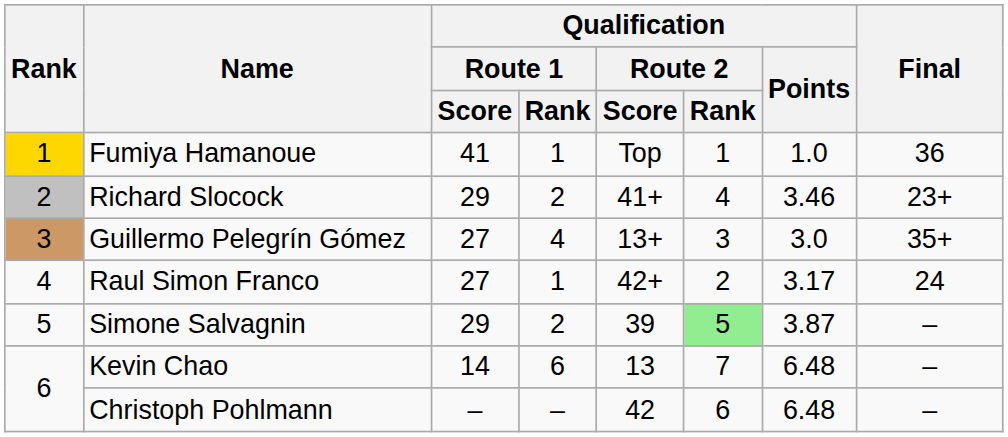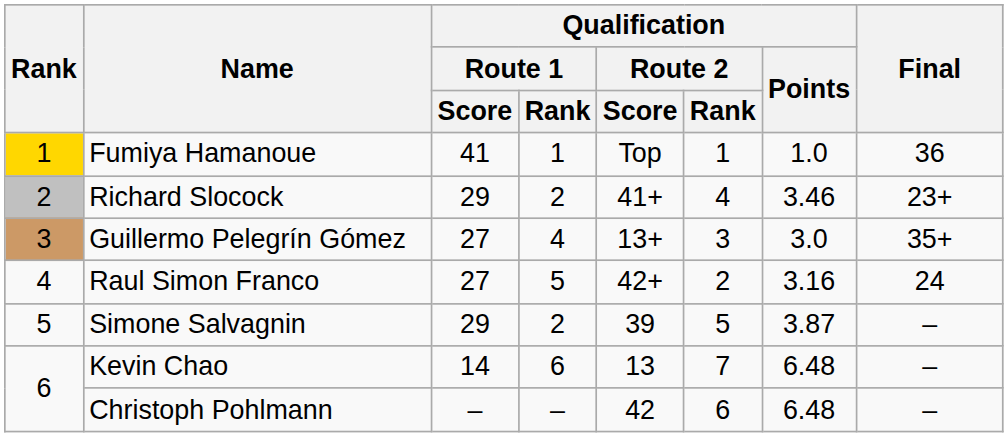 <table class="wikitable sortable mw-collapsible" style="text-align:center">
 <tr>
 <th rowspan="3">Rank</th>
 <th rowspan="3" width="200">Name</th>
 <th colspan="5" rowspan="1">Qualification</th>
 <th rowspan="3" width="80">Final</th>
 </tr>
 <tr>
 <th colspan="2">Route 1</th>
 <th colspan="2">Route 2</th>
 <th rowspan="2">Points</th>
 </tr>
 <tr>
 <th colspan="1" rowspan="1">Score</th>
 <th colspan="1" rowspan="1">Rank</th>
 <th colspan="1" rowspan="1">Score</th>
 <th colspan="1" rowspan="1">Rank</th>
 </tr>
 <tr>
 <td align="center" style="background: gold">1</td>
 <td align="left"> Fumiya Hamanoue</td>
 <td>41</td>
 <td>1</td>
 <td>Top</td>
 <td>1</td>
 <td>1.0</td>
 <td>36</td>
 </tr>
 <tr>
 <td align="center" style="background: silver">2</td>
 <td align="left"> Richard Slocock</td>
 <td>29</td>
 <td>2</td>
 <td>41+</td>
 <td>4</td>
 <td>3.46</td>
 <td>23+</td>
 </tr>
 <tr>
 <td align="center" style="background: #cc9966">3</td>
 <td align="left"> Guillermo Pelegrín Gómez</td>
 <td>27</td>
 <td>4</td>
 <td>13+</td>
 <td>3</td>
 <td>3.0</td>
 <td>35+</td>
 </tr>
 <tr>
 <td align="center">4</td>
 <td align="left"> Raul Simon Franco</td>
 <td>27</td>
-<td>1</td>
+<td>5</td>
 <td>42+</td>
 <td>2</td>
-<td>3.17</td>
+<td>3.16</td>
 <td>24</td>
 </tr>
 <tr>
 <td align="center">5</td>
 <td align="left"> Simone Salvagnin</td>
 <td>29</td>
 <td>2</td>
 <td>39</td>
-<td style="background: lightgreen;">5</td>
+<td>5</td>
 <td>3.87</td>
 <td>–</td>
 </tr>
 <tr>
 <td rowspan="2" align="center">6</td>
 <td align="left"> Kevin Chao</td>
 <td>14</td>
 <td>6</td>
 <td>13</td>
 <td>7</td>
 <td>6.48</td>
 <td>–</td>
 </tr>
 <tr>
 <td align="left"> Christoph Pohlmann</td>
 <td>–</td>
 <td>–</td>
 <td>42</td>
 <td>6</td>
 <td>6.48</td>
 <td>–</td>
 </tr>
 </table>
